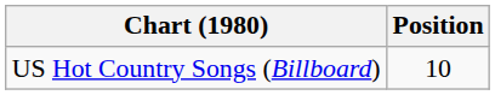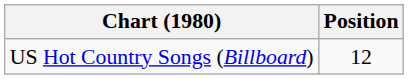 <table class="wikitable sortable">
 <tr>
 <th scope="col">Chart (1980)</th>
 <th scope="col">Position</th>
 </tr>
 <tr>
 <td>US <a href='#'>Hot Country Songs</a> (<em><a href='#'>Billboard</a></em>)</td>
-<td align="center">10</td>
+<td align="center">12</td>
 </tr>
 </table>
